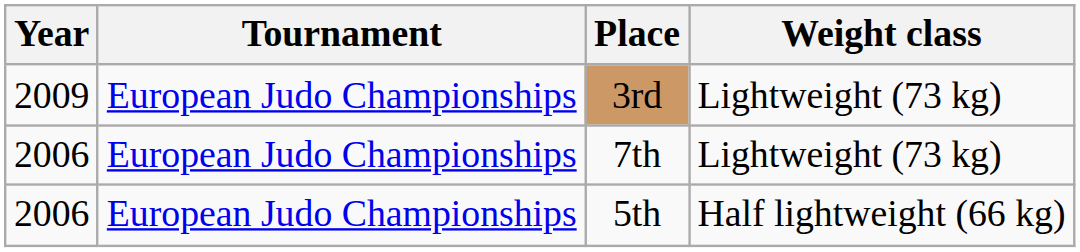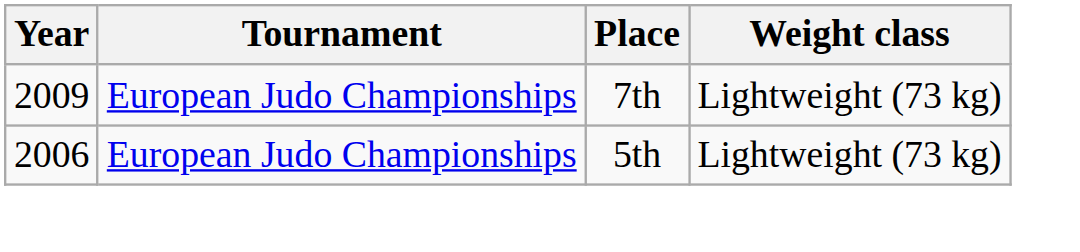 <table class=wikitable>
 <tr>
 <th>Year</th>
 <th>Tournament</th>
 <th>Place</th>
 <th>Weight class</th>
 </tr>
 <tr>
 <td>2009</td>
 <td><a href='#'>European Judo Championships</a></td>
-<td bgcolor="cc9966" align="center">3rd</td>
-<td>Lightweight (73 kg)</td>
-</tr>
-<tr>
-<td>2006</td>
-<td><a href='#'>European Judo Championships</a></td>
 <td align="center">7th</td>
 <td>Lightweight (73 kg)</td>
 </tr>
 <tr>
 <td>2006</td>
 <td><a href='#'>European Judo Championships</a></td>
 <td align="center">5th</td>
-<td>Half lightweight (66 kg)</td>
+<td>Lightweight (73 kg)</td>
 </tr>
 </table>
